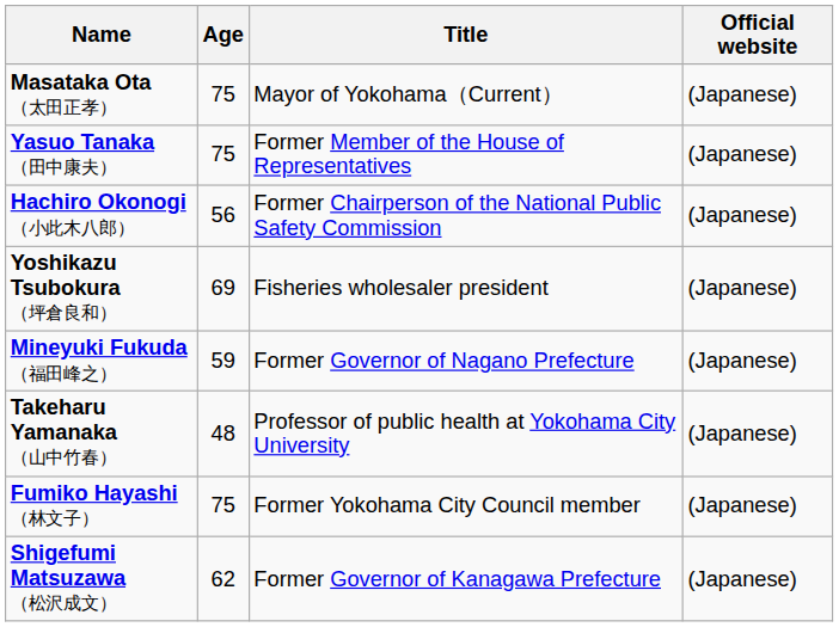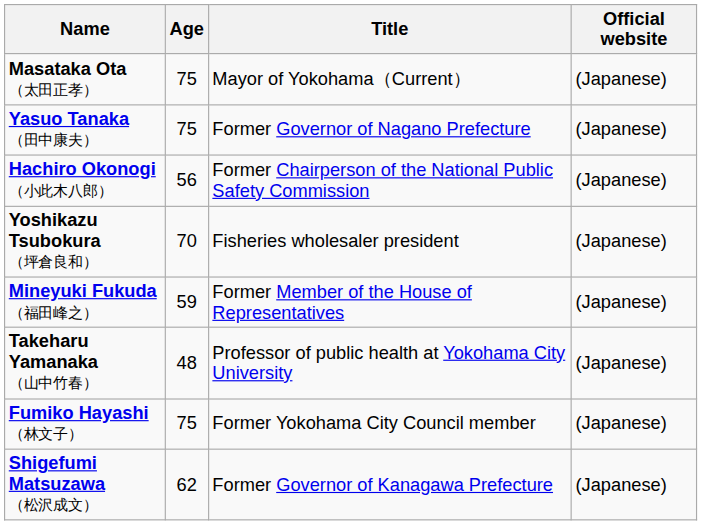 <table class="wikitable">
 <tr>
 <th>Name</th>
 <th>Age</th>
 <th>Title</th>
 <th>Official website</th>
 </tr>
 <tr>
 <td><strong>Masataka Ota</strong><br><small>（太田正孝）</small></td>
 <td align="center">75</td>
 <td>Mayor of Yokohama（Current）</td>
 <td> (Japanese)</td>
 </tr>
 <tr>
 <td><strong><a href='#'>Yasuo Tanaka</a></strong><br><small>（田中康夫）</small></td>
 <td align="center">75</td>
-<td>Former <a href='#'>Member of the House of Representatives</a></td>
+<td>Former <a href='#'>Governor of Nagano Prefecture</a></td>
 <td> (Japanese)</td>
 </tr>
 <tr>
 <td><strong><a href='#'>Hachiro Okonogi</a></strong><br><small>（小此木八郎）</small></td>
 <td align="center">56</td>
 <td>Former <a href='#'>Chairperson of the National Public Safety Commission</a></td>
 <td> (Japanese)</td>
 </tr>
 <tr>
 <td><strong>Yoshikazu Tsubokura</strong><br><small>（坪倉良和）</small></td>
-<td align="center">69</td>
+<td align="center">70</td>
 <td>Fisheries wholesaler president</td>
 <td>  (Japanese)</td>
 </tr>
 <tr>
 <td><strong><a href='#'>Mineyuki Fukuda</a></strong><br><small>（福田峰之）</small></td>
 <td align="center">59</td>
-<td>Former <a href='#'>Governor of Nagano Prefecture</a></td>
+<td>Former <a href='#'>Member of the House of Representatives</a></td>
 <td>  (Japanese)</td>
 </tr>
 <tr>
 <td><strong>Takeharu Yamanaka</strong><br><small>（山中竹春）</small></td>
 <td align="center">48</td>
 <td>Professor of public health at <a href='#'>Yokohama City University</a></td>
 <td> (Japanese)</td>
 </tr>
 <tr>
 <td><strong><a href='#'>Fumiko Hayashi</a></strong><br><small>（林文子）</small></td>
 <td align="center">75</td>
 <td>Former Yokohama City Council member</td>
 <td>  (Japanese)</td>
 </tr>
 <tr>
 <td><strong><a href='#'>Shigefumi Matsuzawa</a></strong><br><small>（松沢成文）</small></td>
 <td align="center">62</td>
 <td>Former <a href='#'>Governor of Kanagawa Prefecture</a></td>
 <td> (Japanese)</td>
 </tr>
 </table>
